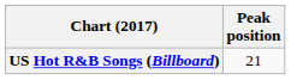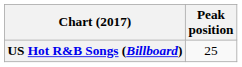 <table class="wikitable plainrowheaders" style="text-align:center">
 <tr>
 <th>Chart (2017)</th>
 <th>Peak<br>position</th>
 </tr>
 <tr>
 <th scope="row">US <a href='#'>Hot R&B Songs</a> (<em><a href='#'>Billboard</a></em>)</th>
-<td>21</td>
+<td>25</td>
 </tr>
 </table>
